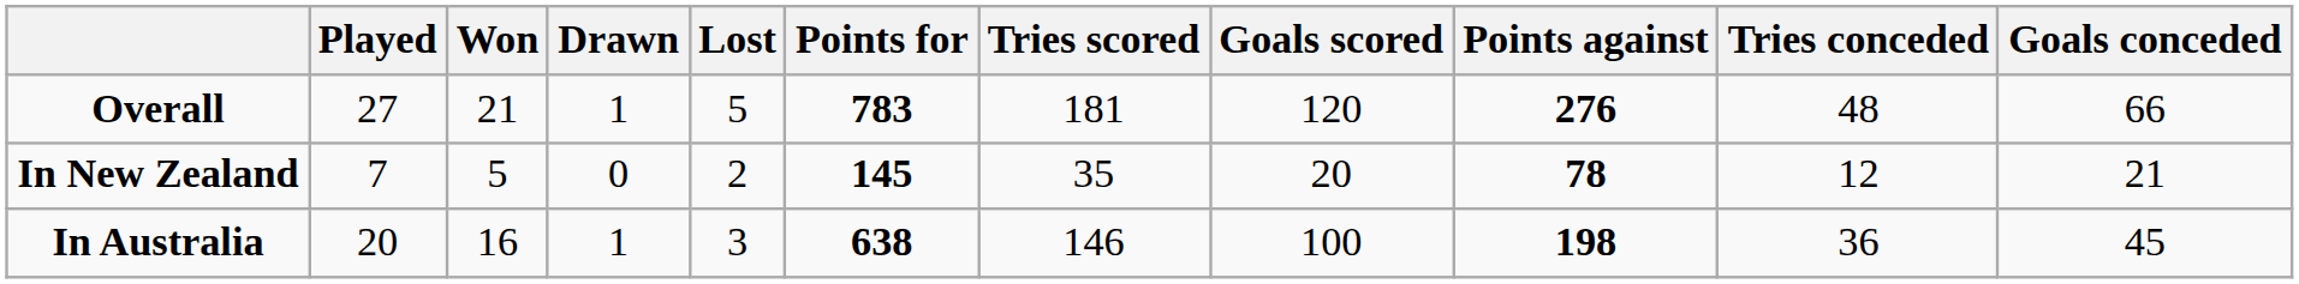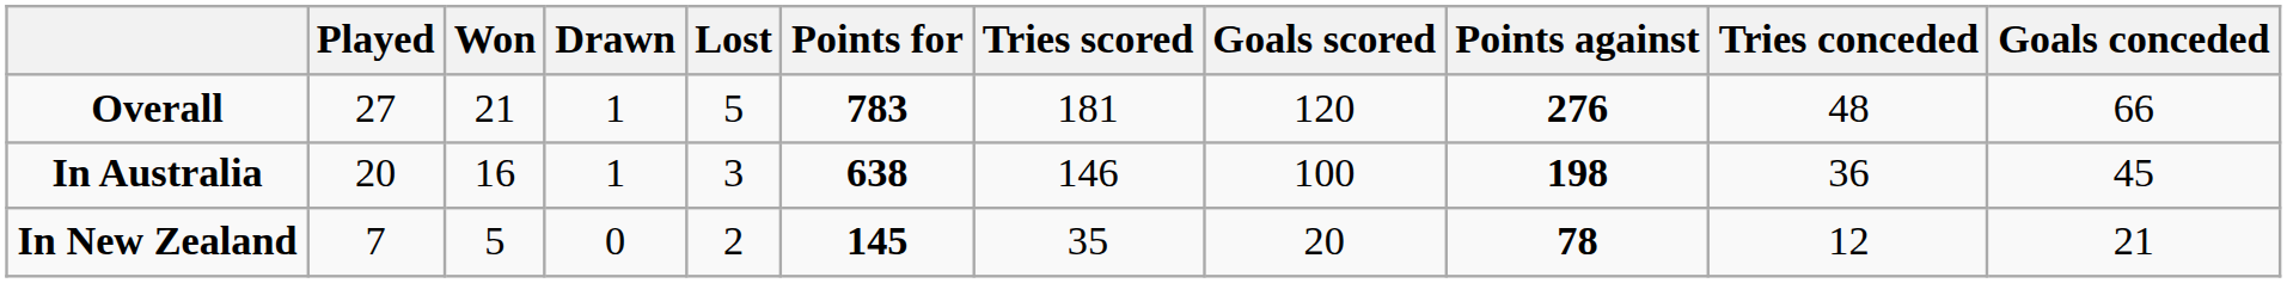 <table class="wikitable" style="font-size:90%; margin-left:1em; text-align:center">
 <tr>
 <th></th>
 <th>Played</th>
 <th>Won</th>
 <th>Drawn</th>
 <th>Lost</th>
 <th>Points for</th>
 <th>Tries scored</th>
 <th>Goals scored</th>
 <th>Points against</th>
 <th>Tries conceded</th>
 <th>Goals conceded</th>
 </tr>
 <tr>
 <td><strong>Overall</strong></td>
 <td>27</td>
 <td>21</td>
 <td>1</td>
 <td>5</td>
 <td><strong>783</strong></td>
 <td>181</td>
 <td>120</td>
 <td><strong>276</strong></td>
 <td>48</td>
 <td>66</td>
 </tr>
 <tr>
+<td><strong>In Australia</strong></td>
+<td>20</td>
+<td>16</td>
+<td>1</td>
+<td>3</td>
+<td><strong>638</strong></td>
+<td>146</td>
+<td>100</td>
+<td><strong>198</strong></td>
+<td>36</td>
+<td>45</td>
+</tr>
+<tr>
 <td><strong>In New Zealand</strong></td>
 <td>7</td>
 <td>5</td>
 <td>0</td>
 <td>2</td>
 <td><strong>145</strong></td>
 <td>35</td>
 <td>20</td>
 <td><strong>78</strong></td>
 <td>12</td>
 <td>21</td>
 </tr>
-<tr>
-<td><strong>In Australia</strong></td>
-<td>20</td>
-<td>16</td>
-<td>1</td>
-<td>3</td>
-<td><strong>638</strong></td>
-<td>146</td>
-<td>100</td>
-<td><strong>198</strong></td>
-<td>36</td>
-<td>45</td>
-</tr>
 </table>
